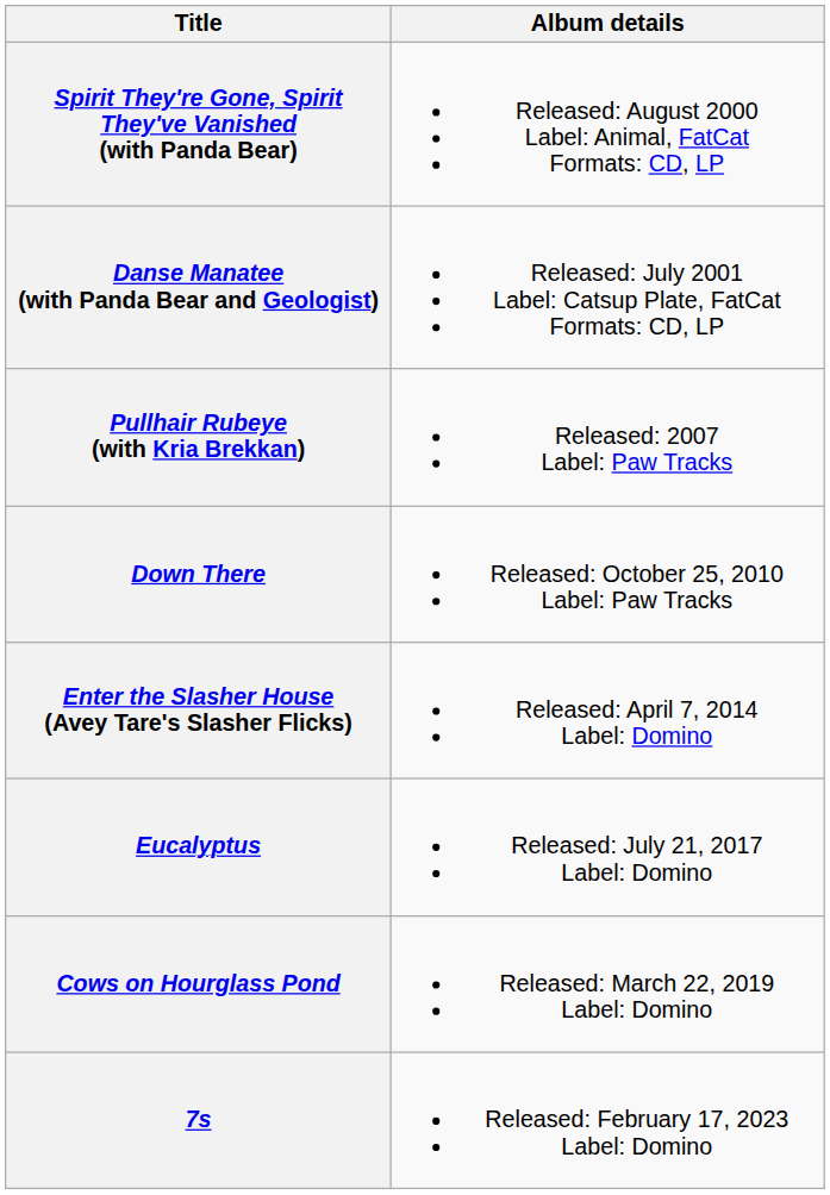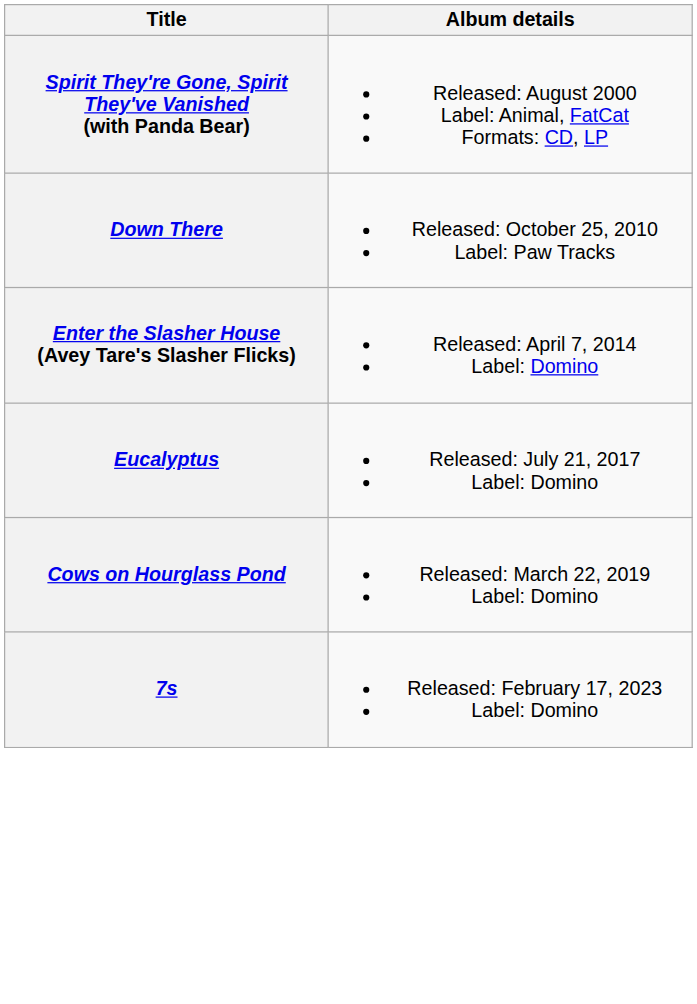 <table class="wikitable plainrowheaders" style="text-align:center;">
 <tr>
 <th scope="col" style="width:16em;">Title</th>
 <th scope="col" style="width:18em;">Album details</th>
 </tr>
 <tr>
 <th scope="row"><em><a href='#'>Spirit They're Gone, Spirit They've Vanished</a></em><br><span>(with Panda Bear)</span></th>
 <td><br><ul><li>Released: August 2000</li><li>Label: Animal, <a href='#'>FatCat</a></li><li>Formats: <a href='#'>CD</a>, <a href='#'>LP</a></li></ul></td>
-</tr>
-<tr>
-<th scope="row"><em><a href='#'>Danse Manatee</a></em><br><span>(with Panda Bear and <a href='#'>Geologist</a>)</span></th>
-<td><br><ul><li>Released: July 2001</li><li>Label: Catsup Plate, FatCat</li><li>Formats: CD, LP</li></ul></td>
-</tr>
-<tr>
-<th scope="row"><em><a href='#'>Pullhair Rubeye</a></em> <br> <span>(with <a href='#'>Kria Brekkan</a>)</span></th>
-<td><br><ul><li>Released: 2007</li><li>Label: <a href='#'>Paw Tracks</a></li></ul></td>
 </tr>
 <tr>
 <th scope="row"><em><a href='#'>Down There</a></em></th>
 <td><br><ul><li>Released: October 25, 2010</li><li>Label: Paw Tracks</li></ul></td>
 </tr>
 <tr>
 <th scope="row"><em><a href='#'>Enter the Slasher House</a></em> <br><span>(Avey Tare's Slasher Flicks)</span></th>
 <td><br><ul><li>Released: April 7, 2014</li><li>Label: <a href='#'>Domino</a></li></ul></td>
 </tr>
 <tr>
 <th scope="row"><em><a href='#'>Eucalyptus</a></em></th>
 <td><br><ul><li>Released: July 21, 2017</li><li>Label: Domino</li></ul></td>
 </tr>
 <tr>
 <th scope="row"><em><a href='#'>Cows on Hourglass Pond</a></em></th>
 <td><br><ul><li>Released: March 22, 2019</li><li>Label: Domino</li></ul></td>
 </tr>
 <tr>
 <th scope="row"><em><a href='#'>7s</a></em></th>
 <td><br><ul><li>Released: February 17, 2023</li><li>Label: Domino</li></ul></td>
 </tr>
 </table>
